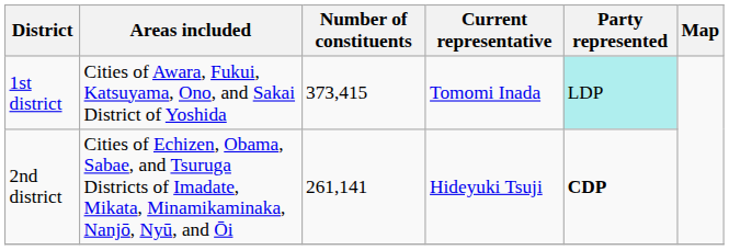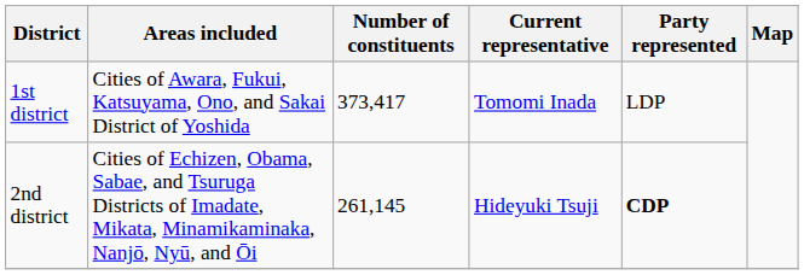 <table class="wikitable">
 <tr>
 <th>District</th>
 <th>Areas included</th>
 <th>Number of constituents</th>
 <th>Current representative</th>
 <th>Party represented</th>
 <th>Map</th>
 </tr>
 <tr>
 <td><a href='#'>1st district</a></td>
 <td>Cities of <a href='#'>Awara</a>, <a href='#'>Fukui</a>, <a href='#'>Katsuyama</a>, <a href='#'>Ono</a>, and <a href='#'>Sakai</a><br>District of <a href='#'>Yoshida</a></td>
-<td>373,415</td>
+<td>373,417</td>
 <td><a href='#'>Tomomi Inada</a></td>
-<td style="background: paleturquoise;">LDP</td>
+<td>LDP</td>
 <td rowspan="2"></td>
 </tr>
 <tr>
 <td>2nd district</td>
 <td>Cities of <a href='#'>Echizen</a>, <a href='#'>Obama</a>, <a href='#'>Sabae</a>, and <a href='#'>Tsuruga</a><br>Districts of <a href='#'>Imadate</a>, <a href='#'>Mikata</a>, <a href='#'>Minamikaminaka</a>, <a href='#'>Nanjō</a>, <a href='#'>Nyū</a>, and <a href='#'>Ōi</a></td>
-<td>261,141</td>
+<td>261,145</td>
 <td><a href='#'>Hideyuki Tsuji</a></td>
 <td><strong>CDP</strong></td>
 </tr>
 <tr>
 </tr>
 </table>
